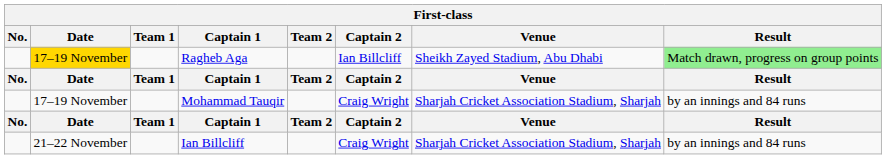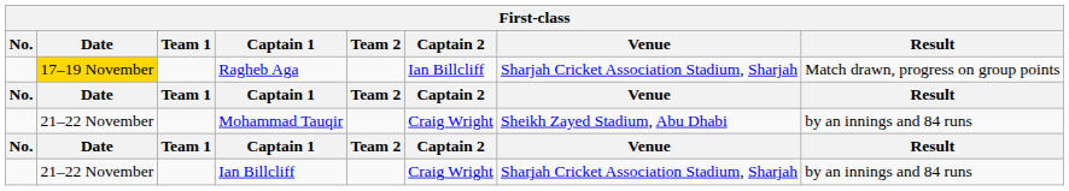 <table class="wikitable">
 <tr>
 <th colspan="9">First-class</th>
 </tr>
 <tr>
 <th>No.</th>
 <th>Date</th>
 <th>Team 1</th>
 <th>Captain 1</th>
 <th>Team 2</th>
 <th>Captain 2</th>
 <th>Venue</th>
 <th>Result</th>
 </tr>
 <tr>
 <td></td>
 <td style="background: gold;">17–19 November</td>
 <td></td>
 <td><a href='#'>Ragheb Aga</a></td>
 <td></td>
 <td><a href='#'>Ian Billcliff</a></td>
-<td><a href='#'>Sheikh Zayed Stadium</a>, <a href='#'>Abu Dhabi</a></td>
-<td style="background: lightgreen;">Match drawn,  progress on group points</td>
+<td><a href='#'>Sharjah Cricket Association Stadium</a>, <a href='#'>Sharjah</a></td>
+<td>Match drawn,  progress on group points</td>
 </tr>
 <tr>
 <th>No.</th>
 <th>Date</th>
 <th>Team 1</th>
 <th>Captain 1</th>
 <th>Team 2</th>
 <th>Captain 2</th>
 <th>Venue</th>
 <th>Result</th>
 </tr>
 <tr>
 <td></td>
-<td>17–19 November</td>
+<td>21–22 November</td>
 <td></td>
 <td><a href='#'>Mohammad Tauqir</a></td>
 <td></td>
 <td><a href='#'>Craig Wright</a></td>
-<td><a href='#'>Sharjah Cricket Association Stadium</a>, <a href='#'>Sharjah</a></td>
+<td><a href='#'>Sheikh Zayed Stadium</a>, <a href='#'>Abu Dhabi</a></td>
 <td> by an innings and 84 runs</td>
 </tr>
 <tr>
 <th>No.</th>
 <th>Date</th>
 <th>Team 1</th>
 <th>Captain 1</th>
 <th>Team 2</th>
 <th>Captain 2</th>
 <th>Venue</th>
 <th>Result</th>
 </tr>
 <tr>
 <td></td>
 <td>21–22 November</td>
 <td></td>
 <td><a href='#'>Ian Billcliff</a></td>
 <td></td>
 <td><a href='#'>Craig Wright</a></td>
 <td><a href='#'>Sharjah Cricket Association Stadium</a>, <a href='#'>Sharjah</a></td>
 <td> by an innings and 84 runs</td>
 </tr>
 </table>
